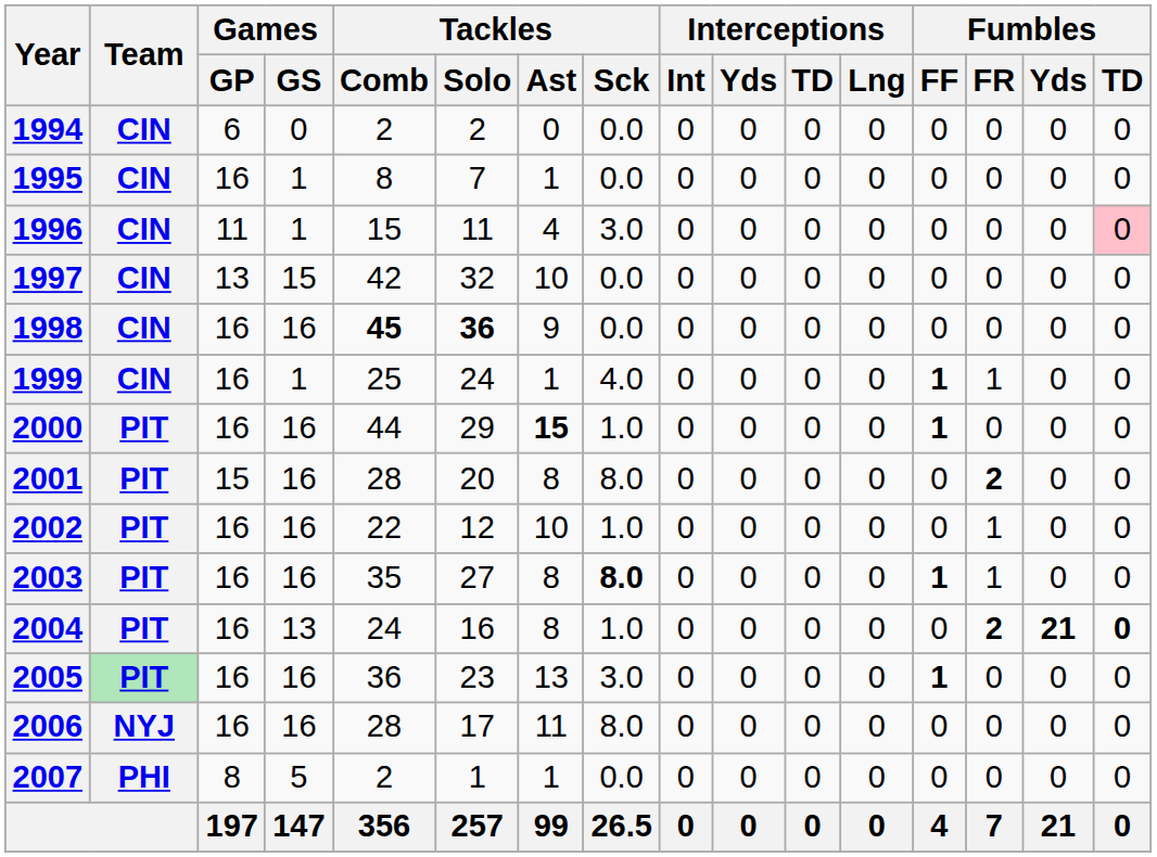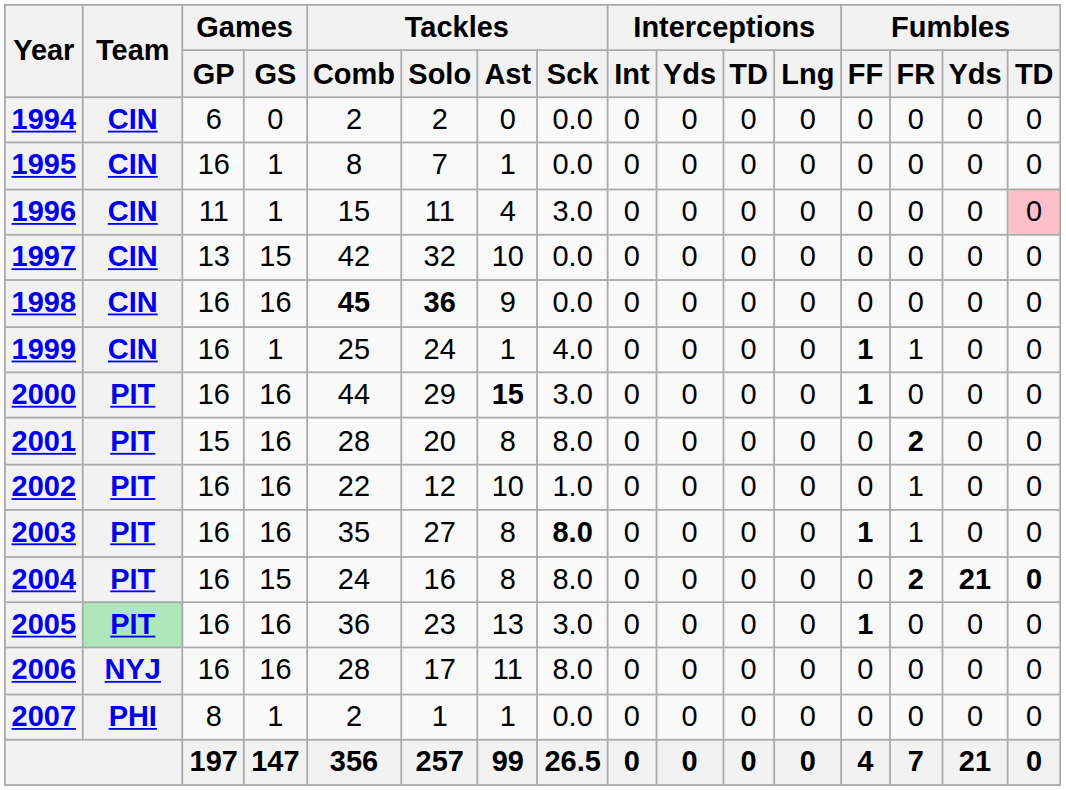 <table class="wikitable" style="text-align:center">
 <tr>
 <th rowspan="2">Year</th>
 <th rowspan="2">Team</th>
 <th colspan="2">Games</th>
 <th colspan="4">Tackles</th>
 <th colspan="4">Interceptions</th>
 <th colspan="4">Fumbles</th>
 </tr>
 <tr>
 <th>GP</th>
 <th>GS</th>
 <th>Comb</th>
 <th>Solo</th>
 <th>Ast</th>
 <th>Sck</th>
 <th>Int</th>
 <th>Yds</th>
 <th>TD</th>
 <th>Lng</th>
 <th>FF</th>
 <th>FR</th>
 <th>Yds</th>
 <th>TD</th>
 </tr>
 <tr>
 <th><a href='#'>1994</a></th>
 <th><a href='#'>CIN</a></th>
 <td>6</td>
 <td>0</td>
 <td>2</td>
 <td>2</td>
 <td>0</td>
 <td>0.0</td>
 <td>0</td>
 <td>0</td>
 <td>0</td>
 <td>0</td>
 <td>0</td>
 <td>0</td>
 <td>0</td>
 <td>0</td>
 </tr>
 <tr>
 <th><a href='#'>1995</a></th>
 <th><a href='#'>CIN</a></th>
 <td>16</td>
 <td>1</td>
 <td>8</td>
 <td>7</td>
 <td>1</td>
 <td>0.0</td>
 <td>0</td>
 <td>0</td>
 <td>0</td>
 <td>0</td>
 <td>0</td>
 <td>0</td>
 <td>0</td>
 <td>0</td>
 </tr>
 <tr>
 <th><a href='#'>1996</a></th>
 <th><a href='#'>CIN</a></th>
 <td>11</td>
 <td>1</td>
 <td>15</td>
 <td>11</td>
 <td>4</td>
 <td>3.0</td>
 <td>0</td>
 <td>0</td>
 <td>0</td>
 <td>0</td>
 <td>0</td>
 <td>0</td>
 <td>0</td>
 <td style="background: pink;">0</td>
 </tr>
 <tr>
 <th><a href='#'>1997</a></th>
 <th><a href='#'>CIN</a></th>
 <td>13</td>
 <td>15</td>
 <td>42</td>
 <td>32</td>
 <td>10</td>
 <td>0.0</td>
 <td>0</td>
 <td>0</td>
 <td>0</td>
 <td>0</td>
 <td>0</td>
 <td>0</td>
 <td>0</td>
 <td>0</td>
 </tr>
 <tr>
 <th><a href='#'>1998</a></th>
 <th><a href='#'>CIN</a></th>
 <td>16</td>
 <td>16</td>
 <td><strong>45</strong></td>
 <td><strong>36</strong></td>
 <td>9</td>
 <td>0.0</td>
 <td>0</td>
 <td>0</td>
 <td>0</td>
 <td>0</td>
 <td>0</td>
 <td>0</td>
 <td>0</td>
 <td>0</td>
 </tr>
 <tr>
 <th><a href='#'>1999</a></th>
 <th><a href='#'>CIN</a></th>
 <td>16</td>
 <td>1</td>
 <td>25</td>
 <td>24</td>
 <td>1</td>
 <td>4.0</td>
 <td>0</td>
 <td>0</td>
 <td>0</td>
 <td>0</td>
 <td><strong>1</strong></td>
 <td>1</td>
 <td>0</td>
 <td>0</td>
 </tr>
 <tr>
 <th><a href='#'>2000</a></th>
 <th><a href='#'>PIT</a></th>
 <td>16</td>
 <td>16</td>
 <td>44</td>
 <td>29</td>
 <td><strong>15</strong></td>
-<td>1.0</td>
+<td>3.0</td>
 <td>0</td>
 <td>0</td>
 <td>0</td>
 <td>0</td>
 <td><strong>1</strong></td>
 <td>0</td>
 <td>0</td>
 <td>0</td>
 </tr>
 <tr>
 <th><a href='#'>2001</a></th>
 <th><a href='#'>PIT</a></th>
 <td>15</td>
 <td>16</td>
 <td>28</td>
 <td>20</td>
 <td>8</td>
 <td>8.0</td>
 <td>0</td>
 <td>0</td>
 <td>0</td>
 <td>0</td>
 <td>0</td>
 <td><strong>2</strong></td>
 <td>0</td>
 <td>0</td>
 </tr>
 <tr>
 <th><a href='#'>2002</a></th>
 <th><a href='#'>PIT</a></th>
 <td>16</td>
 <td>16</td>
 <td>22</td>
 <td>12</td>
 <td>10</td>
 <td>1.0</td>
 <td>0</td>
 <td>0</td>
 <td>0</td>
 <td>0</td>
 <td>0</td>
 <td>1</td>
 <td>0</td>
 <td>0</td>
 </tr>
 <tr>
 <th><a href='#'>2003</a></th>
 <th><a href='#'>PIT</a></th>
 <td>16</td>
 <td>16</td>
 <td>35</td>
 <td>27</td>
 <td>8</td>
 <td><strong>8.0</strong></td>
 <td>0</td>
 <td>0</td>
 <td>0</td>
 <td>0</td>
 <td><strong>1</strong></td>
 <td>1</td>
 <td>0</td>
 <td>0</td>
 </tr>
 <tr>
 <th><a href='#'>2004</a></th>
 <th><a href='#'>PIT</a></th>
 <td>16</td>
-<td>13</td>
+<td>15</td>
 <td>24</td>
 <td>16</td>
 <td>8</td>
-<td>1.0</td>
+<td>8.0</td>
 <td>0</td>
 <td>0</td>
 <td>0</td>
 <td>0</td>
 <td>0</td>
 <td><strong>2</strong></td>
 <td><strong>21</strong></td>
 <td><strong>0</strong></td>
 </tr>
 <tr>
 <th><a href='#'>2005</a></th>
 <th style="background:#afe6ba; width:3em;"><a href='#'>PIT</a></th>
 <td>16</td>
 <td>16</td>
 <td>36</td>
 <td>23</td>
 <td>13</td>
 <td>3.0</td>
 <td>0</td>
 <td>0</td>
 <td>0</td>
 <td>0</td>
 <td><strong>1</strong></td>
 <td>0</td>
 <td>0</td>
 <td>0</td>
 </tr>
 <tr>
 <th><a href='#'>2006</a></th>
 <th><a href='#'>NYJ</a></th>
 <td>16</td>
 <td>16</td>
 <td>28</td>
 <td>17</td>
 <td>11</td>
 <td>8.0</td>
 <td>0</td>
 <td>0</td>
 <td>0</td>
 <td>0</td>
 <td>0</td>
 <td>0</td>
 <td>0</td>
 <td>0</td>
 </tr>
 <tr>
 <th><a href='#'>2007</a></th>
 <th><a href='#'>PHI</a></th>
 <td>8</td>
-<td>5</td>
+<td>1</td>
 <td>2</td>
 <td>1</td>
 <td>1</td>
 <td>0.0</td>
 <td>0</td>
 <td>0</td>
 <td>0</td>
 <td>0</td>
 <td>0</td>
 <td>0</td>
 <td>0</td>
 <td>0</td>
 </tr>
 <tr>
 <th colspan="2"></th>
 <th>197</th>
 <th>147</th>
 <th>356</th>
 <th>257</th>
 <th>99</th>
 <th>26.5</th>
 <th>0</th>
 <th>0</th>
 <th>0</th>
 <th>0</th>
 <th>4</th>
 <th>7</th>
 <th>21</th>
 <th>0</th>
 </tr>
 </table>
